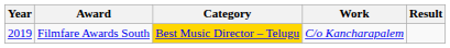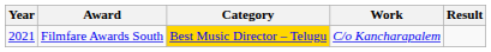 <table class="wikitable">
 <tr>
 <th>Year</th>
 <th>Award</th>
 <th>Category</th>
 <th>Work</th>
 <th>Result</th>
 </tr>
 <tr>
-<td><a href='#'>2019</a></td>
+<td><a href='#'>2021</a></td>
 <td><a href='#'>Filmfare Awards South</a></td>
 <td style="background: gold;"><a href='#'>Best Music Director – Telugu</a></td>
 <td><em><a href='#'>C/o Kancharapalem</a></em></td>
 <td></td>
 </tr>
 </table>
